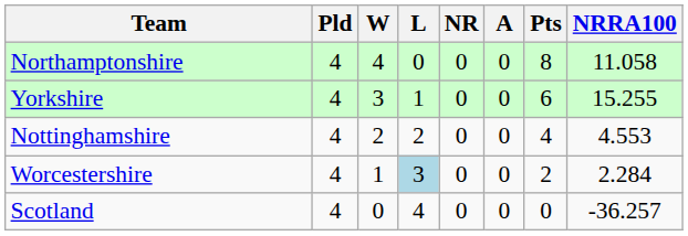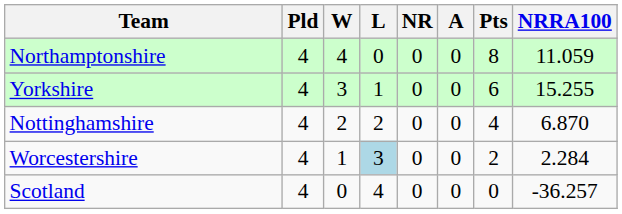 <table class="wikitable" style="text-align: center;">
 <tr>
 <th width=200>Team</th>
 <th width=20>Pld</th>
 <th width=20>W</th>
 <th width=20>L</th>
 <th width=20>NR</th>
 <th width=20>A</th>
 <th width=20>Pts</th>
 <th width=60><a href='#'>NRRA100</a></th>
 </tr>
 <tr bgcolor="#ccffcc">
 <td align=left><a href='#'>Northamptonshire</a></td>
 <td>4</td>
 <td>4</td>
 <td>0</td>
 <td>0</td>
 <td>0</td>
 <td>8</td>
-<td>11.058</td>
+<td>11.059</td>
 </tr>
 <tr bgcolor="#ccffcc">
 <td align=left><a href='#'>Yorkshire</a></td>
 <td>4</td>
 <td>3</td>
 <td>1</td>
 <td>0</td>
 <td>0</td>
 <td>6</td>
 <td>15.255</td>
 </tr>
 <tr>
 <td align=left><a href='#'>Nottinghamshire</a></td>
 <td>4</td>
 <td>2</td>
 <td>2</td>
 <td>0</td>
 <td>0</td>
 <td>4</td>
-<td>4.553</td>
+<td>6.870</td>
 </tr>
 <tr>
 <td align=left><a href='#'>Worcestershire</a></td>
 <td>4</td>
 <td>1</td>
 <td style="background: lightblue;">3</td>
 <td>0</td>
 <td>0</td>
 <td>2</td>
 <td>2.284</td>
 </tr>
 <tr>
 <td align=left><a href='#'>Scotland</a></td>
 <td>4</td>
 <td>0</td>
 <td>4</td>
 <td>0</td>
 <td>0</td>
 <td>0</td>
 <td>-36.257</td>
 </tr>
 </table>
